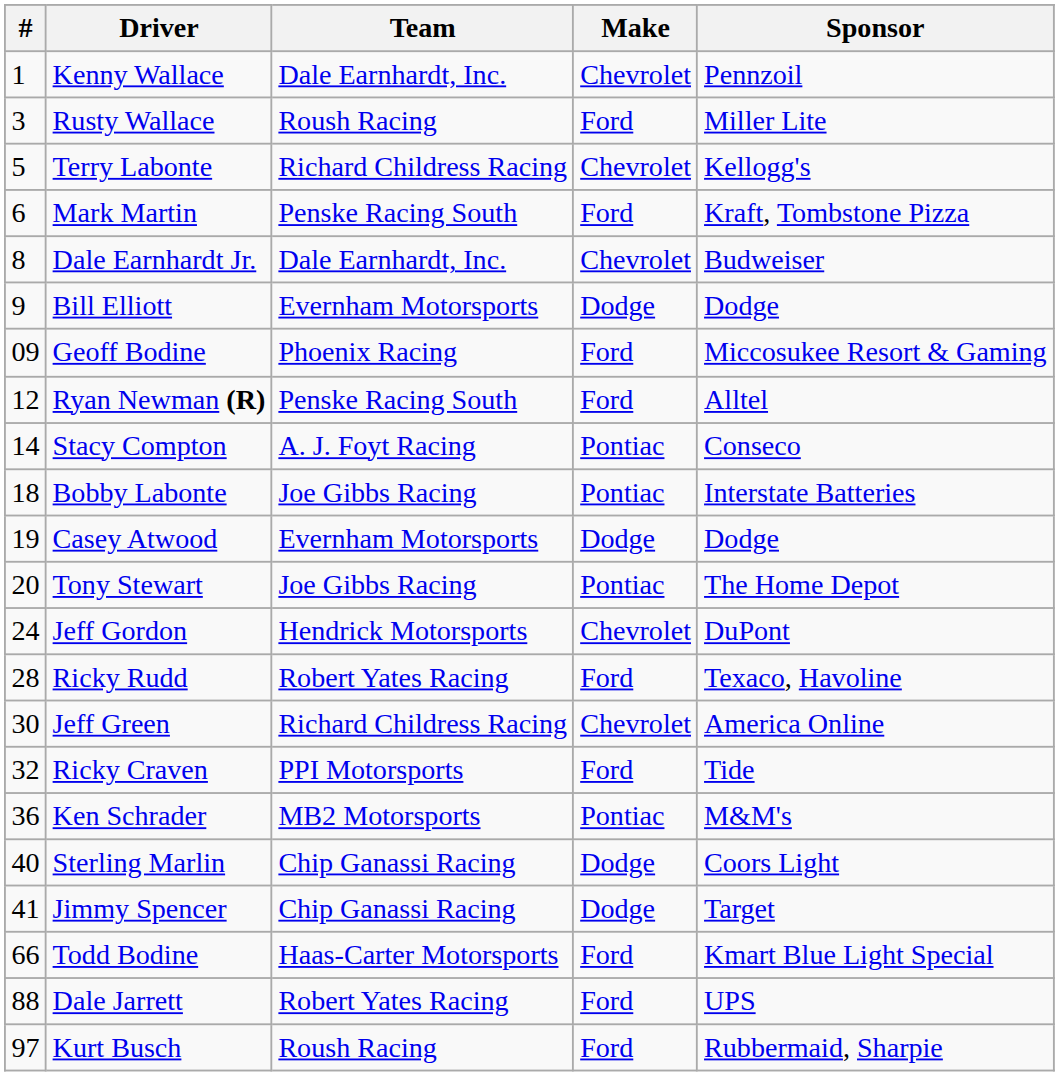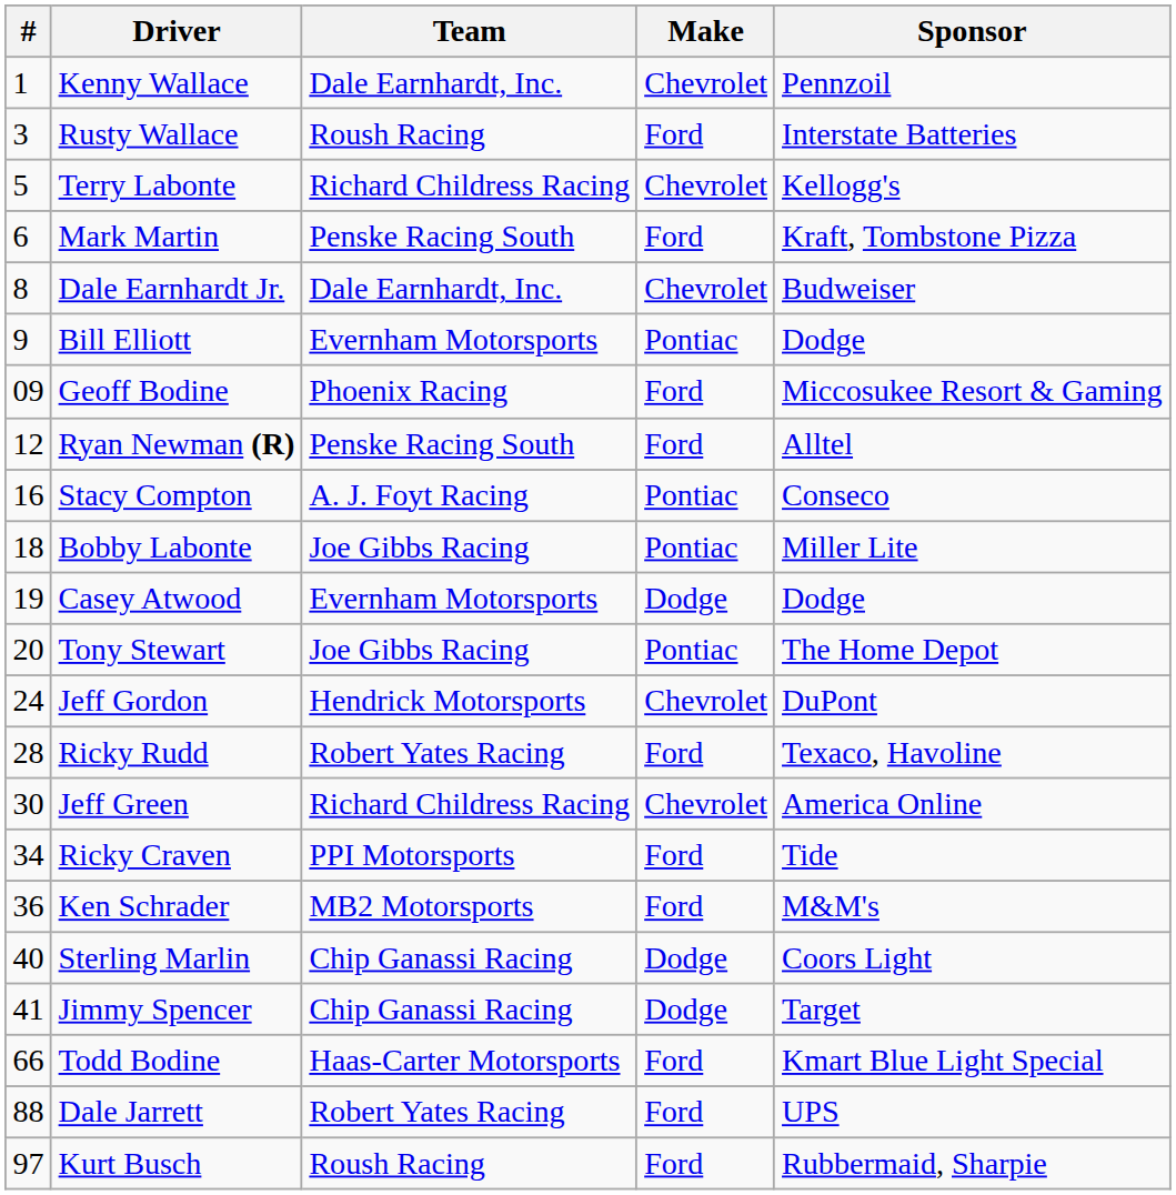 <table class="wikitable" style="font-size:95%">
 <tr>
 <th>#</th>
 <th>Driver</th>
 <th>Team</th>
 <th>Make</th>
 <th>Sponsor</th>
 </tr>
 <tr>
 <td>1</td>
 <td><a href='#'>Kenny Wallace</a></td>
 <td><a href='#'>Dale Earnhardt, Inc.</a></td>
 <td><a href='#'>Chevrolet</a></td>
 <td><a href='#'>Pennzoil</a></td>
 </tr>
 <tr>
 <td>3</td>
 <td><a href='#'>Rusty Wallace</a></td>
 <td><a href='#'>Roush Racing</a></td>
 <td><a href='#'>Ford</a></td>
-<td><a href='#'>Miller Lite</a></td>
+<td><a href='#'>Interstate Batteries</a></td>
 </tr>
 <tr>
 <td>5</td>
 <td><a href='#'>Terry Labonte</a></td>
 <td><a href='#'>Richard Childress Racing</a></td>
 <td><a href='#'>Chevrolet</a></td>
 <td><a href='#'>Kellogg's</a></td>
 </tr>
 <tr>
 <td>6</td>
 <td><a href='#'>Mark Martin</a></td>
 <td><a href='#'>Penske Racing South</a></td>
 <td><a href='#'>Ford</a></td>
 <td><a href='#'>Kraft</a>, <a href='#'>Tombstone Pizza</a></td>
 </tr>
 <tr>
 <td>8</td>
 <td><a href='#'>Dale Earnhardt Jr.</a></td>
 <td><a href='#'>Dale Earnhardt, Inc.</a></td>
 <td><a href='#'>Chevrolet</a></td>
 <td><a href='#'>Budweiser</a></td>
 </tr>
 <tr>
 <td>9</td>
 <td><a href='#'>Bill Elliott</a></td>
 <td><a href='#'>Evernham Motorsports</a></td>
-<td><a href='#'>Dodge</a></td>
+<td><a href='#'>Pontiac</a></td>
 <td><a href='#'>Dodge</a></td>
 </tr>
 <tr>
 <td>09</td>
 <td><a href='#'>Geoff Bodine</a></td>
 <td><a href='#'>Phoenix Racing</a></td>
 <td><a href='#'>Ford</a></td>
 <td><a href='#'>Miccosukee Resort & Gaming</a></td>
 </tr>
 <tr>
 <td>12</td>
 <td><a href='#'>Ryan Newman</a> <strong>(R)</strong></td>
 <td><a href='#'>Penske Racing South</a></td>
 <td><a href='#'>Ford</a></td>
 <td><a href='#'>Alltel</a></td>
 </tr>
 <tr>
-<td>14</td>
+<td>16</td>
 <td><a href='#'>Stacy Compton</a></td>
 <td><a href='#'>A. J. Foyt Racing</a></td>
 <td><a href='#'>Pontiac</a></td>
 <td><a href='#'>Conseco</a></td>
 </tr>
 <tr>
 <td>18</td>
 <td><a href='#'>Bobby Labonte</a></td>
 <td><a href='#'>Joe Gibbs Racing</a></td>
 <td><a href='#'>Pontiac</a></td>
-<td><a href='#'>Interstate Batteries</a></td>
+<td><a href='#'>Miller Lite</a></td>
 </tr>
 <tr>
 <td>19</td>
 <td><a href='#'>Casey Atwood</a></td>
 <td><a href='#'>Evernham Motorsports</a></td>
 <td><a href='#'>Dodge</a></td>
 <td><a href='#'>Dodge</a></td>
 </tr>
 <tr>
 <td>20</td>
 <td><a href='#'>Tony Stewart</a></td>
 <td><a href='#'>Joe Gibbs Racing</a></td>
 <td><a href='#'>Pontiac</a></td>
 <td><a href='#'>The Home Depot</a></td>
 </tr>
 <tr>
 <td>24</td>
 <td><a href='#'>Jeff Gordon</a></td>
 <td><a href='#'>Hendrick Motorsports</a></td>
 <td><a href='#'>Chevrolet</a></td>
 <td><a href='#'>DuPont</a></td>
 </tr>
 <tr>
 <td>28</td>
 <td><a href='#'>Ricky Rudd</a></td>
 <td><a href='#'>Robert Yates Racing</a></td>
 <td><a href='#'>Ford</a></td>
 <td><a href='#'>Texaco</a>, <a href='#'>Havoline</a></td>
 </tr>
 <tr>
 <td>30</td>
 <td><a href='#'>Jeff Green</a></td>
 <td><a href='#'>Richard Childress Racing</a></td>
 <td><a href='#'>Chevrolet</a></td>
 <td><a href='#'>America Online</a></td>
 </tr>
 <tr>
-<td>32</td>
+<td>34</td>
 <td><a href='#'>Ricky Craven</a></td>
 <td><a href='#'>PPI Motorsports</a></td>
 <td><a href='#'>Ford</a></td>
 <td><a href='#'>Tide</a></td>
 </tr>
 <tr>
 <td>36</td>
 <td><a href='#'>Ken Schrader</a></td>
 <td><a href='#'>MB2 Motorsports</a></td>
-<td><a href='#'>Pontiac</a></td>
+<td><a href='#'>Ford</a></td>
 <td><a href='#'>M&M's</a></td>
 </tr>
 <tr>
 <td>40</td>
 <td><a href='#'>Sterling Marlin</a></td>
 <td><a href='#'>Chip Ganassi Racing</a></td>
 <td><a href='#'>Dodge</a></td>
 <td><a href='#'>Coors Light</a></td>
 </tr>
 <tr>
 <td>41</td>
 <td><a href='#'>Jimmy Spencer</a></td>
 <td><a href='#'>Chip Ganassi Racing</a></td>
 <td><a href='#'>Dodge</a></td>
 <td><a href='#'>Target</a></td>
 </tr>
 <tr>
 <td>66</td>
 <td><a href='#'>Todd Bodine</a></td>
 <td><a href='#'>Haas-Carter Motorsports</a></td>
 <td><a href='#'>Ford</a></td>
 <td><a href='#'>Kmart Blue Light Special</a></td>
 </tr>
 <tr>
 <td>88</td>
 <td><a href='#'>Dale Jarrett</a></td>
 <td><a href='#'>Robert Yates Racing</a></td>
 <td><a href='#'>Ford</a></td>
 <td><a href='#'>UPS</a></td>
 </tr>
 <tr>
 <td>97</td>
 <td><a href='#'>Kurt Busch</a></td>
 <td><a href='#'>Roush Racing</a></td>
 <td><a href='#'>Ford</a></td>
 <td><a href='#'>Rubbermaid</a>, <a href='#'>Sharpie</a></td>
 </tr>
 </table>
